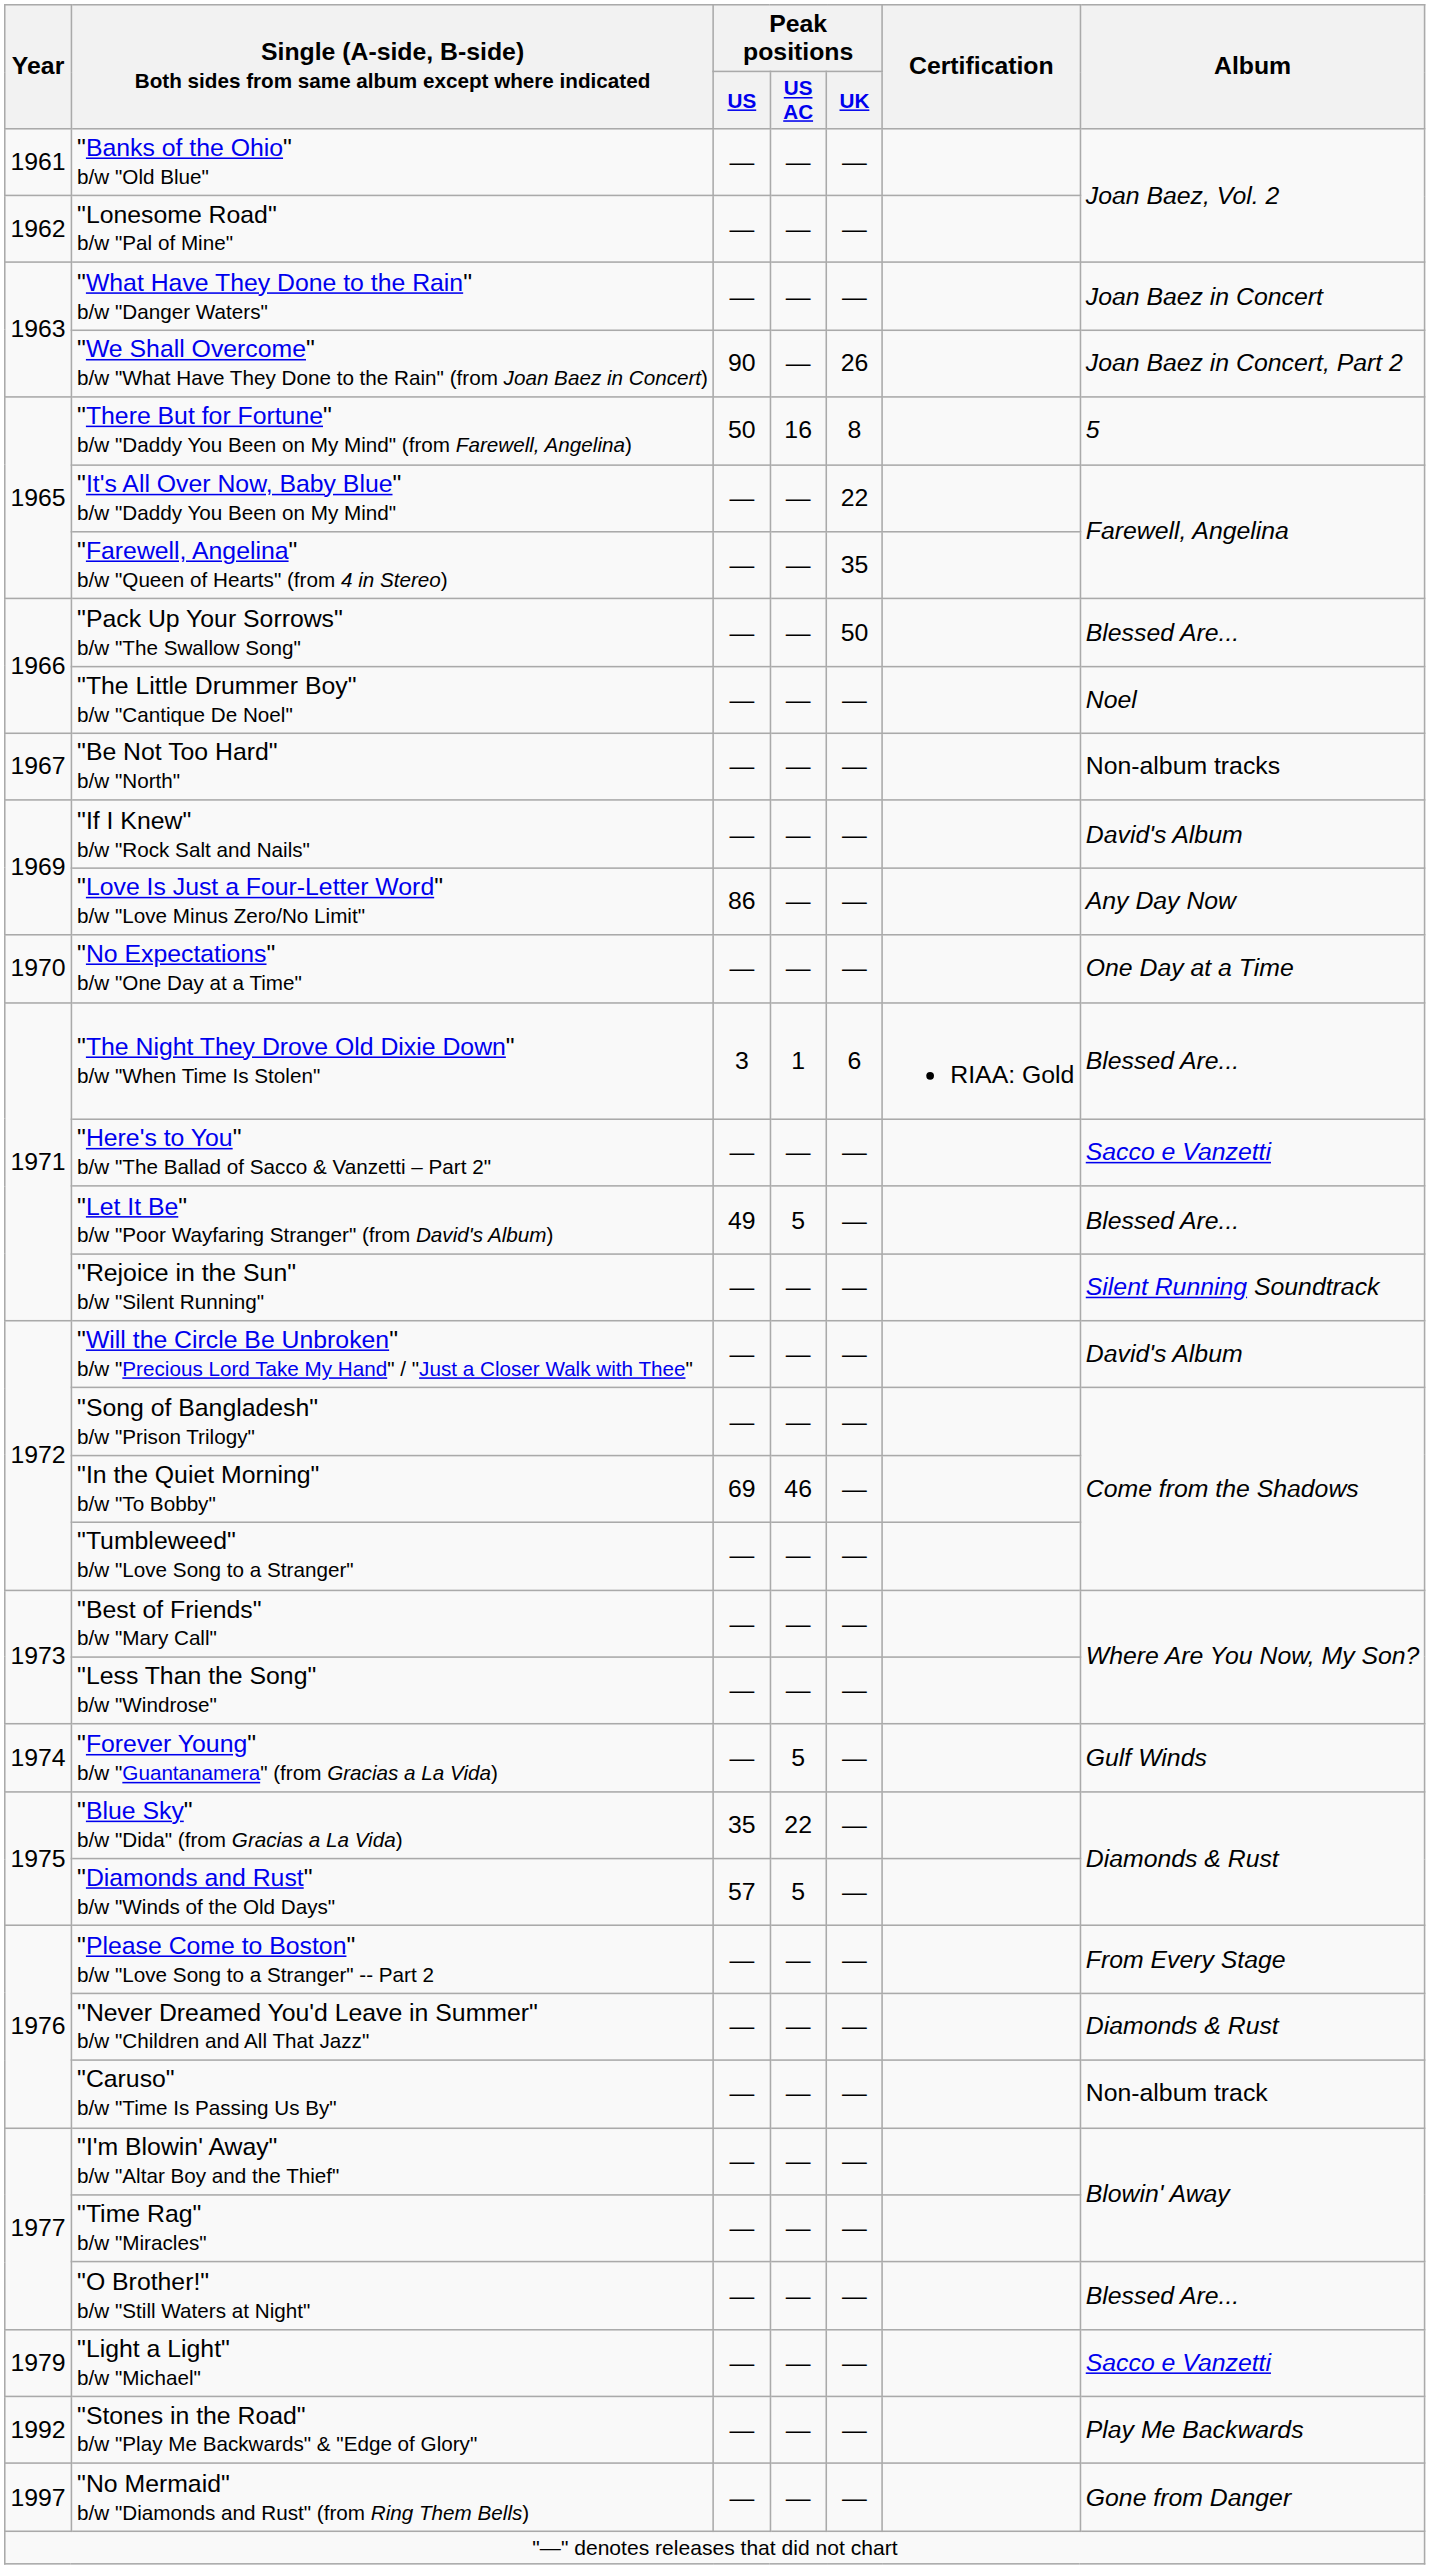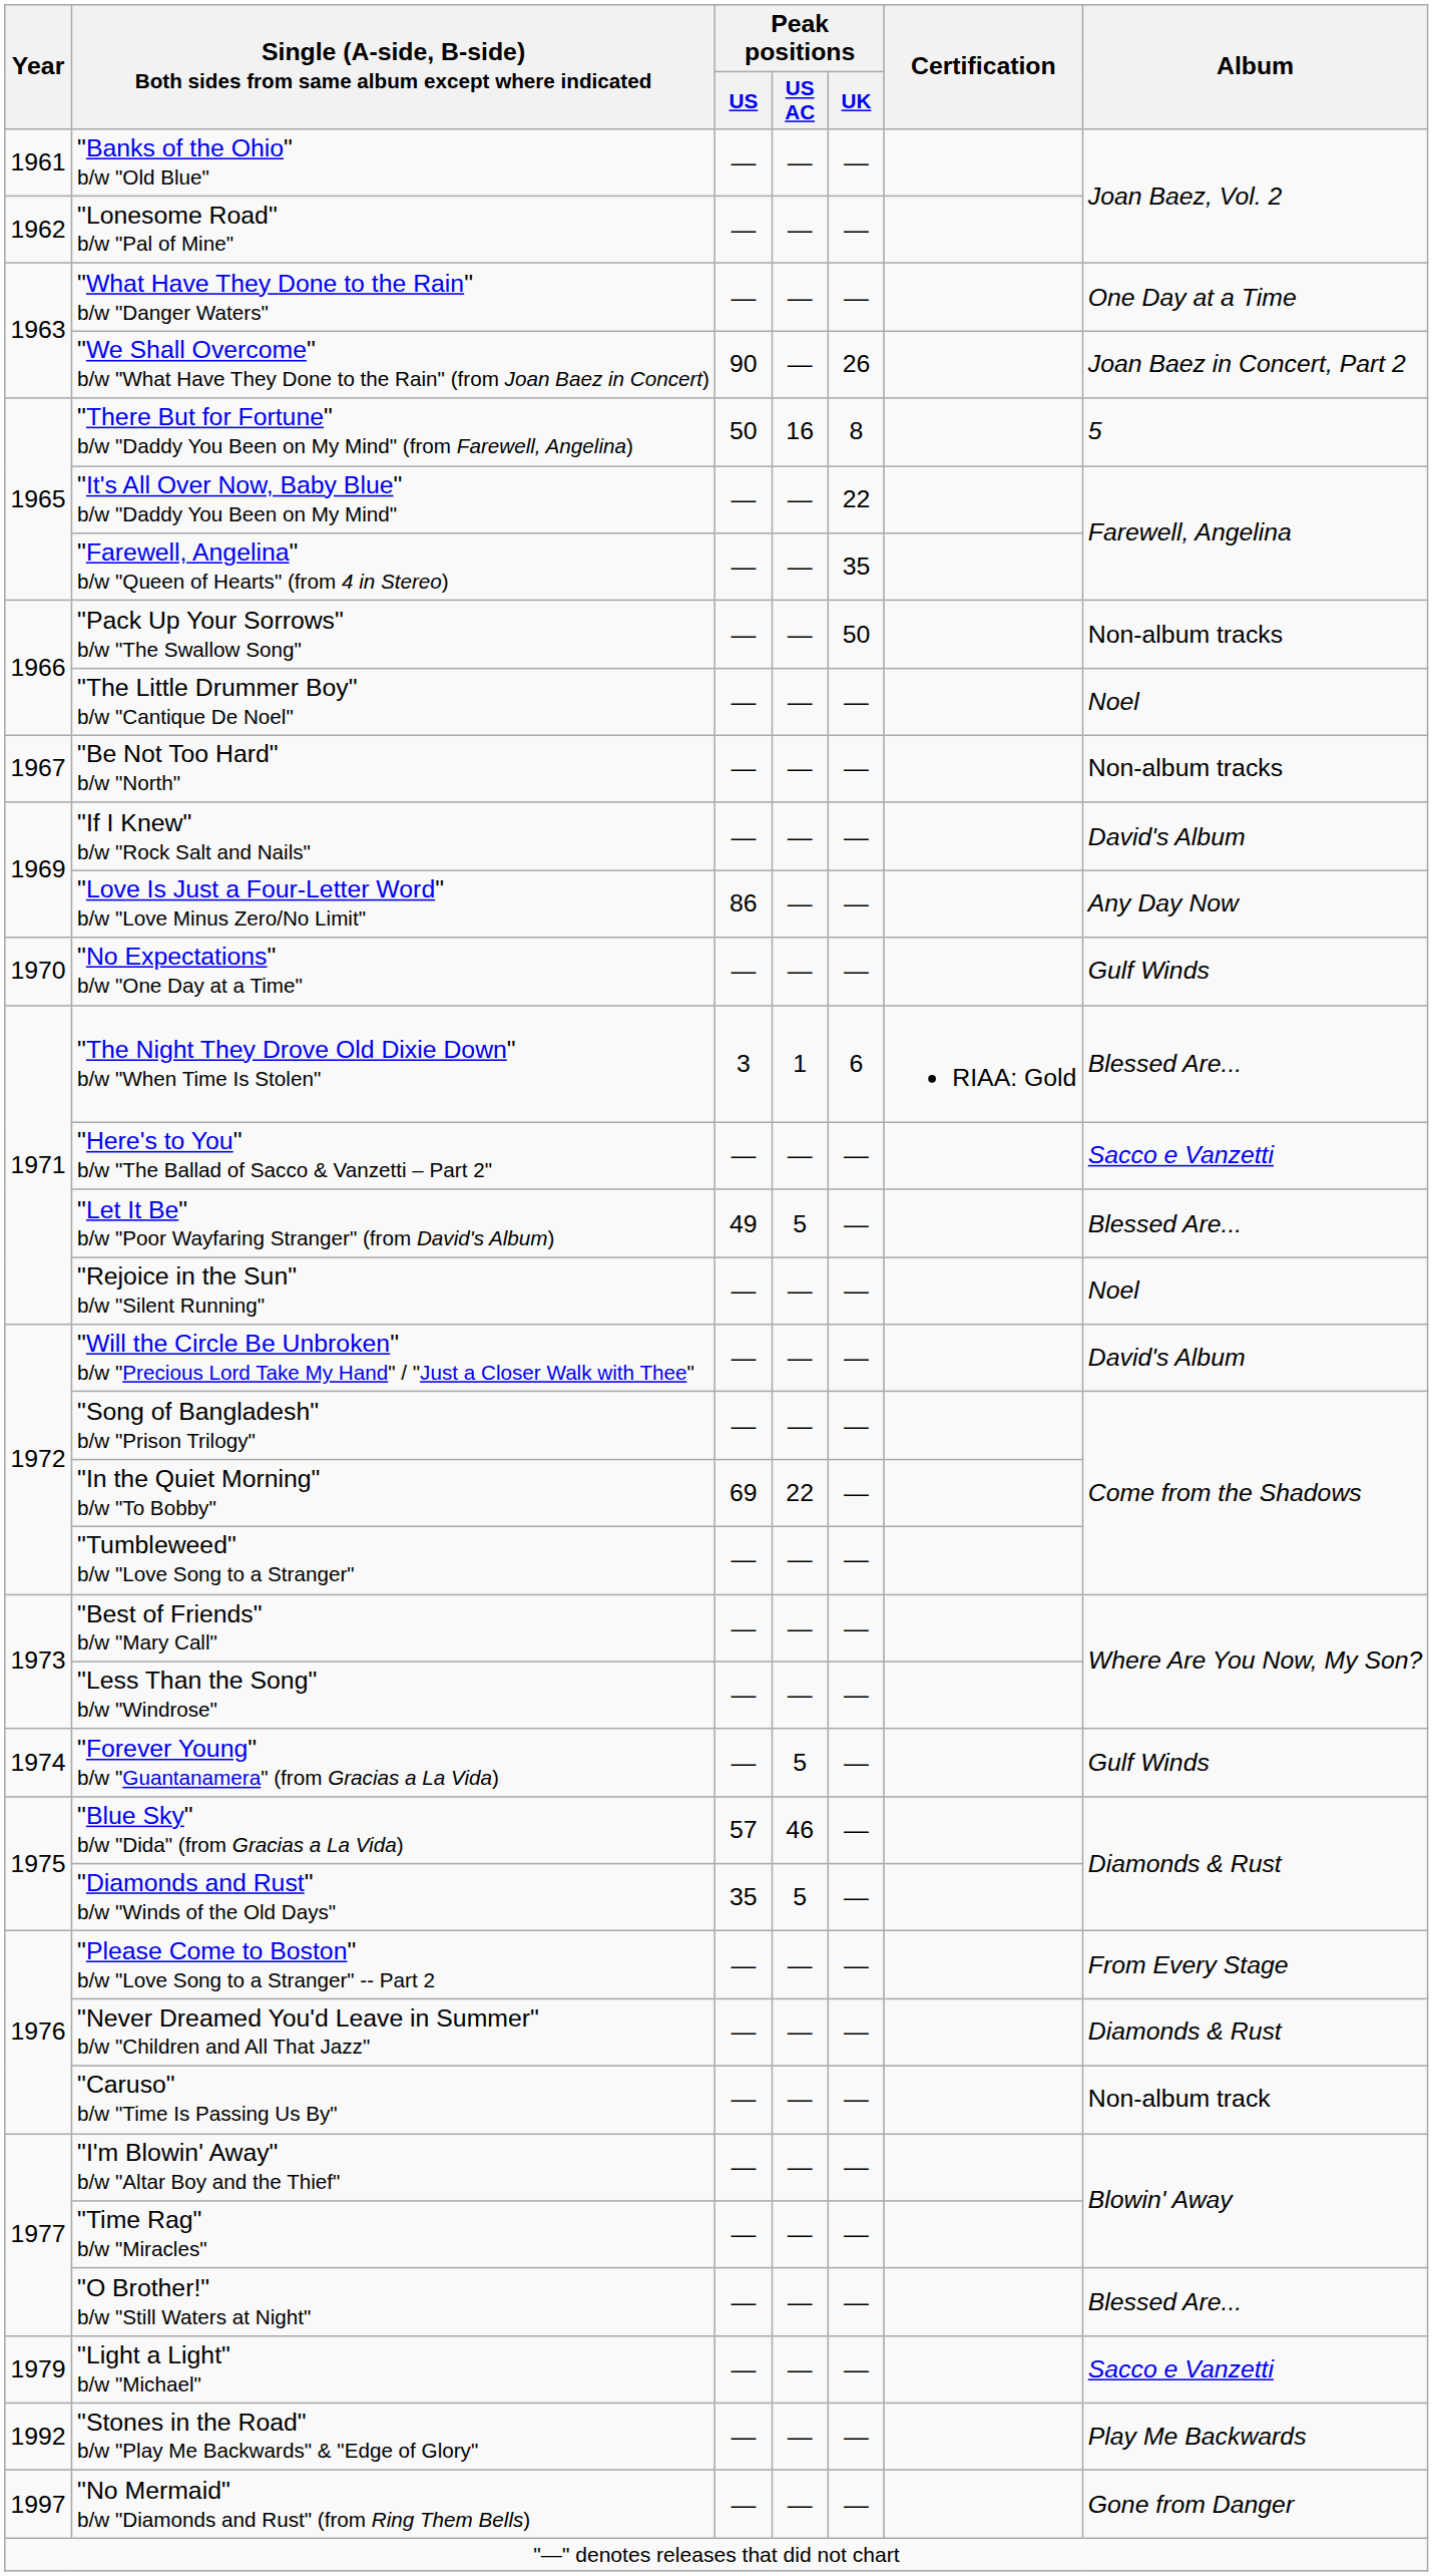 <table class="wikitable" style="text-align:center;">
 <tr>
 <th rowspan="2">Year</th>
 <th rowspan="2">Single (A-side, B-side)<br><small>Both sides from same album except where indicated</small></th>
 <th colspan="3">Peak positions</th>
 <th rowspan="2">Certification</th>
 <th rowspan="2">Album</th>
 </tr>
 <tr style="font-size:smaller;">
 <th width="30"><a href='#'>US</a><br></th>
 <th width="30"><a href='#'>US AC</a><br></th>
 <th width="30"><a href='#'>UK</a><br></th>
 </tr>
 <tr>
 <td>1961</td>
 <td align="left">"<a href='#'>Banks of the Ohio</a>"<br><small>b/w "Old Blue"</small></td>
 <td>—</td>
 <td>—</td>
 <td>—</td>
 <td></td>
 <td align="left" rowspan="2"><em>Joan Baez, Vol. 2</em></td>
 </tr>
 <tr>
 <td>1962</td>
 <td align="left">"Lonesome Road"<br><small>b/w "Pal of Mine"</small></td>
 <td>—</td>
 <td>—</td>
 <td>—</td>
 <td></td>
 </tr>
 <tr>
 <td rowspan="2">1963</td>
 <td align="left">"<a href='#'>What Have They Done to the Rain</a>"<br><small>b/w "Danger Waters"</small></td>
 <td>—</td>
 <td>—</td>
 <td>—</td>
 <td></td>
-<td align="left"><em>Joan Baez in Concert</em></td>
+<td align="left"><em>One Day at a Time</em></td>
 </tr>
 <tr>
 <td align="left">"<a href='#'>We Shall Overcome</a>"<br><small>b/w "What Have They Done to the Rain" (from <em>Joan Baez in Concert</em>)</small></td>
 <td>90</td>
 <td>—</td>
 <td>26</td>
 <td></td>
 <td align="left"><em>Joan Baez in Concert, Part 2</em></td>
 </tr>
 <tr>
 <td rowspan="3">1965</td>
 <td align="left">"<a href='#'>There But for Fortune</a>"<br><small>b/w "Daddy You Been on My Mind" (from <em>Farewell, Angelina</em>)</small></td>
 <td>50</td>
 <td>16</td>
 <td>8</td>
 <td></td>
 <td align="left"><em>5</em></td>
 </tr>
 <tr>
 <td align="left">"<a href='#'>It's All Over Now, Baby Blue</a>"<br><small>b/w "Daddy You Been on My Mind"</small></td>
 <td>—</td>
 <td>—</td>
 <td>22</td>
 <td></td>
 <td align="left" rowspan="2"><em>Farewell, Angelina</em></td>
 </tr>
 <tr>
 <td align="left">"<a href='#'>Farewell, Angelina</a>"<br><small>b/w "Queen of Hearts" (from <em>4 in Stereo</em>)</small></td>
 <td>—</td>
 <td>—</td>
 <td>35</td>
 <td></td>
 </tr>
 <tr>
 <td rowspan="2">1966</td>
 <td align="left">"Pack Up Your Sorrows"<br><small>b/w "The Swallow Song"</small></td>
 <td>—</td>
 <td>—</td>
 <td>50</td>
 <td></td>
-<td align="left"><em>Blessed Are...</em></td>
+<td align="left">Non-album tracks</td>
 </tr>
 <tr>
 <td align="left">"The Little Drummer Boy"<br><small>b/w "Cantique De Noel"</small></td>
 <td>—</td>
 <td>—</td>
 <td>—</td>
 <td></td>
 <td align="left"><em>Noel</em></td>
 </tr>
 <tr>
 <td>1967</td>
 <td align="left">"Be Not Too Hard"<br><small>b/w "North"</small></td>
 <td>—</td>
 <td>—</td>
 <td>—</td>
 <td></td>
 <td align="left">Non-album tracks</td>
 </tr>
 <tr>
 <td rowspan="2">1969</td>
 <td align="left">"If I Knew"<br><small>b/w "Rock Salt and Nails"</small></td>
 <td>—</td>
 <td>—</td>
 <td>—</td>
 <td></td>
 <td align="left"><em>David's Album</em></td>
 </tr>
 <tr>
 <td align="left">"<a href='#'>Love Is Just a Four-Letter Word</a>"<br><small>b/w "Love Minus Zero/No Limit"</small></td>
 <td>86</td>
 <td>—</td>
 <td>—</td>
 <td></td>
 <td align="left"><em>Any Day Now</em></td>
 </tr>
 <tr>
 <td>1970</td>
 <td align="left">"<a href='#'>No Expectations</a>"<br><small>b/w "One Day at a Time"</small></td>
 <td>—</td>
 <td>—</td>
 <td>—</td>
 <td></td>
-<td align="left"><em>One Day at a Time</em></td>
+<td align="left"><em>Gulf Winds</em></td>
 </tr>
 <tr>
 <td rowspan="4">1971</td>
 <td align="left">"<a href='#'>The Night They Drove Old Dixie Down</a>"<br><small>b/w "When Time Is Stolen"</small></td>
 <td>3</td>
 <td>1</td>
 <td>6</td>
 <td><br><ul><li>RIAA: Gold</li></ul></td>
 <td align="left"><em>Blessed Are...</em></td>
 </tr>
 <tr>
 <td align="left">"<a href='#'>Here's to You</a>"<br><small>b/w "The Ballad of Sacco & Vanzetti – Part 2"</small></td>
 <td>—</td>
 <td>—</td>
 <td>—</td>
 <td></td>
 <td align="left"><em><a href='#'>Sacco e Vanzetti</a></em></td>
 </tr>
 <tr>
 <td align="left">"<a href='#'>Let It Be</a>"<br><small>b/w "Poor Wayfaring Stranger" (from <em>David's Album</em>)</small></td>
 <td>49</td>
 <td>5</td>
 <td>—</td>
 <td></td>
 <td align="left"><em>Blessed Are...</em></td>
 </tr>
 <tr>
 <td align="left">"Rejoice in the Sun"<br><small>b/w "Silent Running"</small></td>
 <td>—</td>
 <td>—</td>
 <td>—</td>
 <td></td>
-<td align="left"><em><a href='#'>Silent Running</a> Soundtrack</em></td>
+<td align="left"><em>Noel</em></td>
 </tr>
 <tr>
 <td rowspan="4">1972</td>
 <td align="left">"<a href='#'>Will the Circle Be Unbroken</a>"<br><small>b/w "<a href='#'>Precious Lord Take My Hand</a>" / "<a href='#'>Just a Closer Walk with Thee</a>"</small></td>
 <td>—</td>
 <td>—</td>
 <td>—</td>
 <td></td>
 <td align="left"><em>David's Album</em></td>
 </tr>
 <tr>
 <td align="left">"Song of Bangladesh"<br><small>b/w "Prison Trilogy"</small></td>
 <td>—</td>
 <td>—</td>
 <td>—</td>
 <td></td>
 <td align="left" rowspan="3"><em>Come from the Shadows</em></td>
 </tr>
 <tr>
 <td align="left">"In the Quiet Morning"<br><small>b/w "To Bobby"</small></td>
 <td>69</td>
-<td>46</td>
+<td>22</td>
 <td>—</td>
 <td></td>
 </tr>
 <tr>
 <td align="left">"Tumbleweed"<br><small>b/w "Love Song to a Stranger"</small></td>
 <td>—</td>
 <td>—</td>
 <td>—</td>
 <td></td>
 </tr>
 <tr>
 <td rowspan="2">1973</td>
 <td align="left">"Best of Friends"<br><small>b/w "Mary Call"</small></td>
 <td>—</td>
 <td>—</td>
 <td>—</td>
 <td></td>
 <td align="left" rowspan="2"><em>Where Are You Now, My Son?</em></td>
 </tr>
 <tr>
 <td align="left">"Less Than the Song"<br><small>b/w "Windrose"</small></td>
 <td>—</td>
 <td>—</td>
 <td>—</td>
 <td></td>
 </tr>
 <tr>
 <td>1974</td>
 <td align="left">"<a href='#'>Forever Young</a>"<br><small>b/w "<a href='#'>Guantanamera</a>" (from <em>Gracias a La Vida</em>)</small></td>
 <td>—</td>
 <td>5</td>
 <td>—</td>
 <td></td>
 <td align="left"><em>Gulf Winds</em></td>
 </tr>
 <tr>
 <td rowspan="2">1975</td>
 <td align="left">"<a href='#'>Blue Sky</a>"<br><small>b/w "Dida" (from <em>Gracias a La Vida</em>)</small></td>
-<td>35</td>
-<td>22</td>
+<td>57</td>
+<td>46</td>
 <td>—</td>
 <td></td>
 <td align="left" rowspan="2"><em>Diamonds & Rust</em></td>
 </tr>
 <tr>
 <td align="left">"<a href='#'>Diamonds and Rust</a>"<br><small>b/w "Winds of the Old Days"</small></td>
-<td>57</td>
+<td>35</td>
 <td>5</td>
 <td>—</td>
 <td></td>
 </tr>
 <tr>
 <td rowspan="3">1976</td>
 <td align="left">"<a href='#'>Please Come to Boston</a>"<br><small>b/w "Love Song to a Stranger" -- Part 2</small></td>
 <td>—</td>
 <td>—</td>
 <td>—</td>
 <td></td>
 <td align="left"><em>From Every Stage</em></td>
 </tr>
 <tr>
 <td align="left">"Never Dreamed You'd Leave in Summer"<br><small>b/w "Children and All That Jazz"</small></td>
 <td>—</td>
 <td>—</td>
 <td>—</td>
 <td></td>
 <td align="left"><em>Diamonds & Rust</em></td>
 </tr>
 <tr>
 <td align="left">"Caruso"<br><small>b/w "Time Is Passing Us By"</small></td>
 <td>—</td>
 <td>—</td>
 <td>—</td>
 <td></td>
 <td align="left">Non-album track</td>
 </tr>
 <tr>
 <td rowspan="3">1977</td>
 <td align="left">"I'm Blowin' Away"<br><small>b/w "Altar Boy and the Thief"</small></td>
 <td>—</td>
 <td>—</td>
 <td>—</td>
 <td></td>
 <td align="left" rowspan="2"><em>Blowin' Away</em></td>
 </tr>
 <tr>
 <td align="left">"Time Rag"<br><small>b/w "Miracles"</small></td>
 <td>—</td>
 <td>—</td>
 <td>—</td>
 <td></td>
 </tr>
 <tr>
 <td align="left">"O Brother!"<br><small>b/w "Still Waters at Night"</small></td>
 <td>—</td>
 <td>—</td>
 <td>—</td>
 <td></td>
 <td align="left"><em>Blessed Are...</em></td>
 </tr>
 <tr>
 <td>1979</td>
 <td align="left">"Light a Light"<br><small>b/w "Michael"</small></td>
 <td>—</td>
 <td>—</td>
 <td>—</td>
 <td></td>
 <td align="left"><em><a href='#'>Sacco e Vanzetti</a></em></td>
 </tr>
 <tr>
 <td>1992</td>
 <td align="left">"Stones in the Road"<br><small>b/w "Play Me Backwards" & "Edge of Glory"</small></td>
 <td>—</td>
 <td>—</td>
 <td>—</td>
 <td></td>
 <td align="left"><em>Play Me Backwards</em></td>
 </tr>
 <tr>
 <td>1997</td>
 <td align="left">"No Mermaid"<br><small>b/w "Diamonds and Rust" (from <em>Ring Them Bells</em>)</small></td>
 <td>—</td>
 <td>—</td>
 <td>—</td>
 <td></td>
 <td align="left"><em>Gone from Danger</em></td>
 </tr>
 <tr>
 <td colspan="10" style="font-size:85%">"—" denotes releases that did not chart</td>
 </tr>
 </table>
